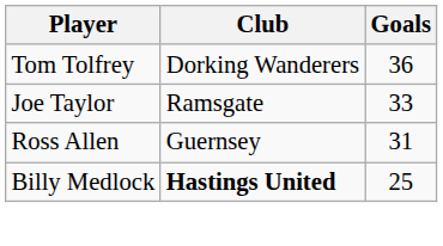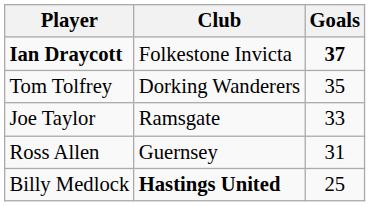 <table class="wikitable">
 <tr>
 <th>Player</th>
 <th>Club</th>
 <th>Goals</th>
 </tr>
 <tr>
+<td><strong>Ian Draycott</strong></td>
+<td>Folkestone Invicta</td>
+<td align="center"><strong>37</strong></td>
+</tr>
+<tr>
 <td>Tom Tolfrey</td>
 <td>Dorking Wanderers</td>
-<td align="center">36</td>
+<td align="center">35</td>
 </tr>
 <tr>
 <td>Joe Taylor</td>
 <td>Ramsgate</td>
 <td align="center">33</td>
 </tr>
 <tr>
 <td>Ross Allen</td>
 <td>Guernsey</td>
 <td align="center">31</td>
 </tr>
 <tr>
 <td>Billy Medlock</td>
 <td><strong>Hastings United</strong></td>
 <td align="center">25</td>
 </tr>
 </table>
